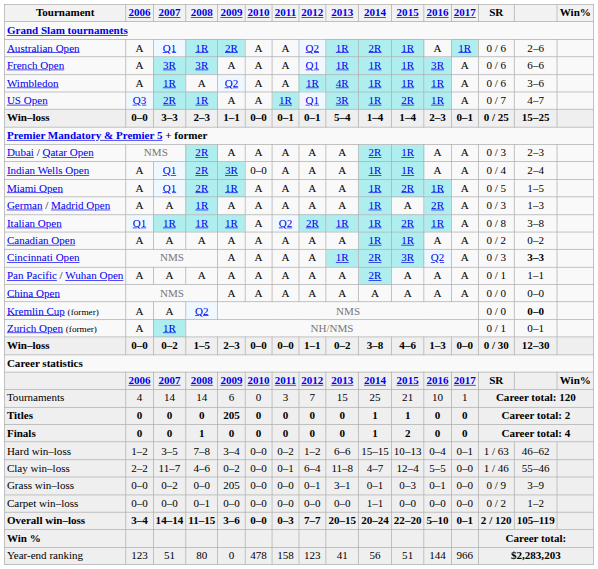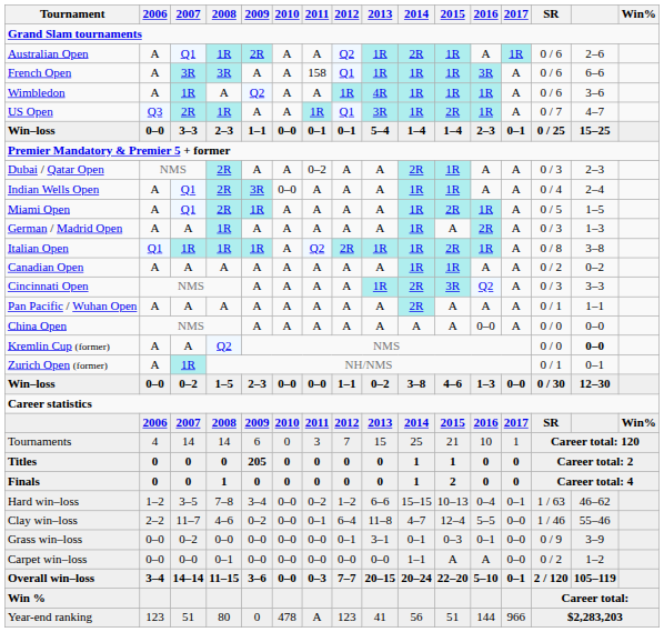 <table class=wikitable style=text-align:center;>
 <tr>
 <th>Tournament</th>
 <th><a href='#'>2006</a></th>
 <th><a href='#'>2007</a></th>
 <th><a href='#'>2008</a></th>
 <th><a href='#'>2009</a></th>
 <th><a href='#'>2010</a></th>
 <th><a href='#'>2011</a></th>
 <th><a href='#'>2012</a></th>
 <th><a href='#'>2013</a></th>
 <th><a href='#'>2014</a></th>
 <th><a href='#'>2015</a></th>
 <th><a href='#'>2016</a></th>
 <th><a href='#'>2017</a></th>
 <th>SR</th>
 <th></th>
 <th>Win%</th>
 </tr>
 <tr>
 <td align=left colspan="16"><strong><a href='#'>Grand Slam tournaments</a></strong></td>
 </tr>
 <tr>
 <td align="left"><a href='#'>Australian Open</a></td>
 <td>A</td>
 <td bgcolor="f0f8ff"><a href='#'>Q1</a></td>
 <td bgcolor="afeeee"><a href='#'>1R</a></td>
 <td bgcolor="afeeee"><a href='#'>2R</a></td>
 <td>A</td>
 <td>A</td>
 <td bgcolor="f0f8ff"><a href='#'>Q2</a></td>
 <td bgcolor="afeeee"><a href='#'>1R</a></td>
 <td bgcolor="afeeee"><a href='#'>2R</a></td>
 <td bgcolor="afeeee"><a href='#'>1R</a></td>
 <td>A</td>
 <td bgcolor="afeeee"><a href='#'>1R</a></td>
 <td>0 / 6</td>
 <td>2–6</td>
 <td></td>
 </tr>
 <tr>
 <td align="left"><a href='#'>French Open</a></td>
 <td>A</td>
 <td bgcolor="afeeee"><a href='#'>3R</a></td>
 <td bgcolor="afeeee"><a href='#'>3R</a></td>
 <td>A</td>
 <td>A</td>
-<td>A</td>
+<td>158</td>
 <td bgcolor="f0f8ff"><a href='#'>Q1</a></td>
 <td bgcolor="afeeee"><a href='#'>1R</a></td>
 <td bgcolor="afeeee"><a href='#'>1R</a></td>
 <td bgcolor="afeeee"><a href='#'>1R</a></td>
 <td bgcolor="afeeee"><a href='#'>3R</a></td>
 <td>A</td>
 <td>0 / 6</td>
 <td>6–6</td>
 <td></td>
 </tr>
 <tr>
 <td align="left"><a href='#'>Wimbledon</a></td>
 <td>A</td>
 <td bgcolor="afeeee"><a href='#'>1R</a></td>
 <td>A</td>
 <td bgcolor="f0f8ff"><a href='#'>Q2</a></td>
 <td>A</td>
 <td>A</td>
 <td bgcolor="afeeee"><a href='#'>1R</a></td>
 <td bgcolor="afeeee"><a href='#'>4R</a></td>
 <td bgcolor="afeeee"><a href='#'>1R</a></td>
 <td bgcolor="afeeee"><a href='#'>1R</a></td>
 <td bgcolor="afeeee"><a href='#'>1R</a></td>
 <td>A</td>
 <td>0 / 6</td>
 <td>3–6</td>
 <td></td>
 </tr>
 <tr>
 <td align="left"><a href='#'>US Open</a></td>
 <td bgcolor="f0f8ff"><a href='#'>Q3</a></td>
 <td bgcolor="afeeee"><a href='#'>2R</a></td>
 <td bgcolor="afeeee"><a href='#'>1R</a></td>
 <td>A</td>
 <td>A</td>
 <td bgcolor="afeeee"><a href='#'>1R</a></td>
 <td bgcolor="f0f8ff"><a href='#'>Q1</a></td>
 <td bgcolor="afeeee"><a href='#'>3R</a></td>
 <td bgcolor="afeeee"><a href='#'>1R</a></td>
 <td bgcolor="afeeee"><a href='#'>2R</a></td>
 <td bgcolor="afeeee"><a href='#'>1R</a></td>
 <td>A</td>
 <td>0 / 7</td>
 <td>4–7</td>
 <td></td>
 </tr>
 <tr style=background:#efefef;font-weight:bold>
 <td style="text-align:left">Win–loss</td>
 <td>0–0</td>
 <td>3–3</td>
 <td>2–3</td>
 <td>1–1</td>
 <td>0–0</td>
 <td>0–1</td>
 <td>0–1</td>
 <td>5–4</td>
 <td>1–4</td>
 <td>1–4</td>
 <td>2–3</td>
 <td>0–1</td>
 <td>0 / 25</td>
 <td>15–25</td>
 <td></td>
 </tr>
 <tr>
 <td align=left colspan="16"><strong><a href='#'>Premier Mandatory & Premier 5</a> + former</strong></td>
 </tr>
 <tr>
 <td align=left><a href='#'>Dubai</a> / <a href='#'>Qatar Open</a></td>
 <td colspan="2" style=color:#767676>NMS</td>
 <td bgcolor=afeeee><a href='#'>2R</a></td>
 <td>A</td>
 <td>A</td>
-<td>A</td>
+<td>0–2</td>
 <td>A</td>
 <td>A</td>
 <td bgcolor=afeeee><a href='#'>2R</a></td>
 <td bgcolor=afeeee><a href='#'>1R</a></td>
 <td>A</td>
 <td>A</td>
 <td>0 / 3</td>
 <td>2–3</td>
 <td></td>
 </tr>
 <tr>
 <td align=left><a href='#'>Indian Wells Open</a></td>
 <td>A</td>
 <td bgcolor=f0f8ff><a href='#'>Q1</a></td>
 <td bgcolor=afeeee><a href='#'>2R</a></td>
 <td bgcolor=afeeee><a href='#'>3R</a></td>
 <td>0–0</td>
 <td>A</td>
 <td>A</td>
 <td>A</td>
 <td bgcolor=afeeee><a href='#'>1R</a></td>
 <td bgcolor=afeeee><a href='#'>1R</a></td>
 <td>A</td>
 <td>A</td>
 <td>0 / 4</td>
 <td>2–4</td>
 <td></td>
 </tr>
 <tr>
 <td align=left><a href='#'>Miami Open</a></td>
 <td>A</td>
 <td bgcolor=f0f8ff><a href='#'>Q1</a></td>
 <td bgcolor=afeeee><a href='#'>2R</a></td>
 <td bgcolor=afeeee><a href='#'>1R</a></td>
 <td>A</td>
 <td>A</td>
 <td>A</td>
 <td>A</td>
 <td bgcolor=afeeee><a href='#'>1R</a></td>
 <td bgcolor=afeeee><a href='#'>2R</a></td>
 <td bgcolor=afeeee><a href='#'>1R</a></td>
 <td>A</td>
 <td>0 / 5</td>
 <td>1–5</td>
 <td></td>
 </tr>
 <tr>
 <td align=left><a href='#'>German</a> / <a href='#'>Madrid Open</a></td>
 <td>A</td>
 <td>A</td>
 <td bgcolor=afeeee><a href='#'>1R</a></td>
 <td>A</td>
 <td>A</td>
 <td>A</td>
 <td>A</td>
 <td>A</td>
 <td bgcolor=afeeee><a href='#'>1R</a></td>
 <td>A</td>
 <td bgcolor=afeeee><a href='#'>2R</a></td>
 <td>A</td>
 <td>0 / 3</td>
 <td>1–3</td>
 <td></td>
 </tr>
 <tr>
 <td align=left><a href='#'>Italian Open</a></td>
 <td bgcolor=f0f8ff><a href='#'>Q1</a></td>
 <td bgcolor=afeeee><a href='#'>1R</a></td>
 <td bgcolor=afeeee><a href='#'>1R</a></td>
 <td bgcolor=afeeee><a href='#'>1R</a></td>
 <td>A</td>
 <td bgcolor=f0f8ff><a href='#'>Q2</a></td>
 <td bgcolor=afeeee><a href='#'>2R</a></td>
 <td bgcolor=afeeee><a href='#'>1R</a></td>
 <td bgcolor=afeeee><a href='#'>1R</a></td>
 <td bgcolor=afeeee><a href='#'>2R</a></td>
 <td bgcolor=afeeee><a href='#'>1R</a></td>
 <td>A</td>
 <td>0 / 8</td>
 <td>3–8</td>
 <td></td>
 </tr>
 <tr>
 <td align=left><a href='#'>Canadian Open</a></td>
 <td>A</td>
 <td>A</td>
 <td>A</td>
 <td>A</td>
 <td>A</td>
 <td>A</td>
 <td>A</td>
 <td>A</td>
 <td bgcolor=afeeee><a href='#'>1R</a></td>
 <td bgcolor=afeeee><a href='#'>1R</a></td>
 <td>A</td>
 <td>A</td>
 <td>0 / 2</td>
 <td>0–2</td>
 <td></td>
 </tr>
 <tr>
 <td align=left><a href='#'>Cincinnati Open</a></td>
 <td colspan="3" style=color:#767676>NMS</td>
 <td>A</td>
 <td>A</td>
 <td>A</td>
 <td>A</td>
 <td bgcolor=afeeee><a href='#'>1R</a></td>
 <td bgcolor=afeeee><a href='#'>2R</a></td>
 <td bgcolor=afeeee><a href='#'>3R</a></td>
 <td bgcolor=f0f8ff><a href='#'>Q2</a></td>
 <td>A</td>
 <td>0 / 3</td>
-<td><strong>3–3</strong></td>
+<td>3–3</td>
 <td></td>
 </tr>
 <tr>
 <td align=left><a href='#'>Pan Pacific</a> / <a href='#'>Wuhan Open</a></td>
 <td>A</td>
 <td>A</td>
 <td>A</td>
 <td>A</td>
 <td>A</td>
 <td>A</td>
 <td>A</td>
 <td>A</td>
 <td bgcolor=afeeee><a href='#'>2R</a></td>
 <td>A</td>
 <td>A</td>
 <td>A</td>
 <td>0 / 1</td>
 <td>1–1</td>
 <td></td>
 </tr>
 <tr>
 <td align=left><a href='#'>China Open</a></td>
 <td colspan="3" style=color:#767676>NMS</td>
 <td>A</td>
 <td>A</td>
 <td>A</td>
 <td>A</td>
 <td>A</td>
 <td>A</td>
 <td>A</td>
-<td>A</td>
+<td>0–0</td>
 <td>A</td>
 <td>0 / 0</td>
 <td>0–0</td>
 <td></td>
 </tr>
 <tr>
 <td align=left><a href='#'>Kremlin Cup</a> <small>(former)</small></td>
 <td>A</td>
 <td>A</td>
 <td bgcolor=f0f8ff><a href='#'>Q2</a></td>
 <td colspan="9" style=color:#767676>NMS</td>
 <td>0 / 0</td>
 <td><strong>0–0</strong></td>
 <td></td>
 </tr>
 <tr>
 <td align=left><a href='#'>Zurich Open</a> <small>(former)</small></td>
 <td>A</td>
 <td bgcolor=afeeee><a href='#'>1R</a></td>
 <td colspan="10" style=color:#767676>NH/NMS</td>
 <td>0 / 1</td>
 <td>0–1</td>
 <td></td>
 </tr>
 <tr style=background:#efefef;font-weight:bold>
 <td align=left>Win–loss</td>
 <td>0–0</td>
 <td>0–2</td>
 <td>1–5</td>
 <td>2–3</td>
 <td>0–0</td>
 <td>0–0</td>
 <td>1–1</td>
 <td>0–2</td>
 <td>3–8</td>
 <td>4–6</td>
 <td>1–3</td>
 <td>0–0</td>
 <td>0 / 30</td>
 <td>12–30</td>
 <td></td>
 </tr>
 <tr>
 <td align=left colspan="16"><strong>Career statistics</strong></td>
 </tr>
 <tr style=background:#efefef;font-weight:bold>
 <td></td>
 <td><a href='#'>2006</a></td>
 <td><a href='#'>2007</a></td>
 <td><a href='#'>2008</a></td>
 <td><a href='#'>2009</a></td>
 <td><a href='#'>2010</a></td>
 <td><a href='#'>2011</a></td>
 <td><a href='#'>2012</a></td>
 <td><a href='#'>2013</a></td>
 <td><a href='#'>2014</a></td>
 <td><a href='#'>2015</a></td>
 <td><a href='#'>2016</a></td>
 <td><a href='#'>2017</a></td>
 <td>SR</td>
 <td></td>
 <td>Win%</td>
 </tr>
 <tr bgcolor=efefef>
 <td align=left>Tournaments</td>
 <td>4</td>
 <td>14</td>
 <td>14</td>
 <td>6</td>
 <td>0</td>
 <td>3</td>
 <td>7</td>
 <td>15</td>
 <td>25</td>
 <td>21</td>
 <td>10</td>
 <td>1</td>
 <td colspan="3"><strong>Career total: 120</strong></td>
 </tr>
 <tr style=background:#efefef;font-weight:bold>
 <td align=left>Titles</td>
 <td>0</td>
 <td>0</td>
 <td>0</td>
 <td>205</td>
 <td>0</td>
 <td>0</td>
 <td>0</td>
 <td>0</td>
 <td>1</td>
 <td>1</td>
 <td>0</td>
 <td>0</td>
 <td colspan="3">Career total: 2</td>
 </tr>
 <tr style=background:#efefef;font-weight:bold>
 <td align=left>Finals</td>
 <td>0</td>
 <td>0</td>
 <td>1</td>
 <td>0</td>
 <td>0</td>
 <td>0</td>
 <td>0</td>
 <td>0</td>
 <td>1</td>
 <td>2</td>
 <td>0</td>
 <td>0</td>
 <td colspan="3">Career total: 4</td>
 </tr>
 <tr bgcolor=efefef>
 <td align=left>Hard win–loss</td>
 <td>1–2</td>
 <td>3–5</td>
 <td>7–8</td>
 <td>3–4</td>
 <td>0–0</td>
 <td>0–2</td>
 <td>1–2</td>
 <td>6–6</td>
 <td>15–15</td>
 <td>10–13</td>
 <td>0–4</td>
 <td>0–1</td>
 <td>1 / 63</td>
 <td>46–62</td>
 <td></td>
 </tr>
 <tr bgcolor=efefef>
 <td align=left>Clay win–loss</td>
 <td>2–2</td>
 <td>11–7</td>
 <td>4–6</td>
 <td>0–2</td>
 <td>0–0</td>
 <td>0–1</td>
 <td>6–4</td>
 <td>11–8</td>
 <td>4–7</td>
 <td>12–4</td>
 <td>5–5</td>
 <td>0–0</td>
 <td>1 / 46</td>
 <td>55–46</td>
 <td></td>
 </tr>
 <tr bgcolor=efefef>
 <td align=left>Grass win–loss</td>
 <td>0–0</td>
 <td>0–2</td>
 <td>0–0</td>
-<td>205</td>
+<td>0–0</td>
 <td>0–0</td>
 <td>0–0</td>
 <td>0–1</td>
 <td>3–1</td>
 <td>0–1</td>
 <td>0–3</td>
 <td>0–1</td>
 <td>0–0</td>
 <td>0 / 9</td>
 <td>3–9</td>
 <td></td>
 </tr>
 <tr bgcolor=efefef>
 <td align=left>Carpet win–loss</td>
 <td>0–0</td>
 <td>0–0</td>
 <td>0–1</td>
 <td>0–0</td>
 <td>0–0</td>
 <td>0–0</td>
 <td>0–0</td>
 <td>0–0</td>
 <td>1–1</td>
-<td>0–0</td>
-<td>0–0</td>
+<td>A</td>
+<td>A</td>
 <td>0–0</td>
 <td>0 / 2</td>
 <td>1–2</td>
 <td></td>
 </tr>
 <tr style=background:#efefef;font-weight:bold>
 <td align=left>Overall win–loss</td>
 <td>3–4</td>
 <td>14–14</td>
 <td>11–15</td>
 <td>3–6</td>
 <td>0–0</td>
 <td>0–3</td>
 <td>7–7</td>
 <td>20–15</td>
 <td>20–24</td>
 <td>22–20</td>
 <td>5–10</td>
 <td>0–1</td>
 <td>2 / 120</td>
 <td>105–119</td>
 <td></td>
 </tr>
 <tr style=background:#efefef;font-weight:bold>
 <td align=left>Win %</td>
 <td></td>
 <td></td>
 <td></td>
 <td></td>
 <td></td>
 <td></td>
 <td></td>
 <td></td>
 <td></td>
 <td></td>
 <td></td>
 <td></td>
 <td colspan="3">Career total: </td>
 </tr>
 <tr bgcolor=efefef>
 <td align=left>Year-end ranking</td>
 <td>123</td>
 <td>51</td>
 <td>80</td>
 <td>0</td>
 <td>478</td>
-<td>158</td>
+<td>A</td>
 <td>123</td>
 <td>41</td>
 <td>56</td>
 <td>51</td>
 <td>144</td>
 <td>966</td>
 <td colspan="3"><strong>$2,283,203</strong></td>
 </tr>
 </table>
